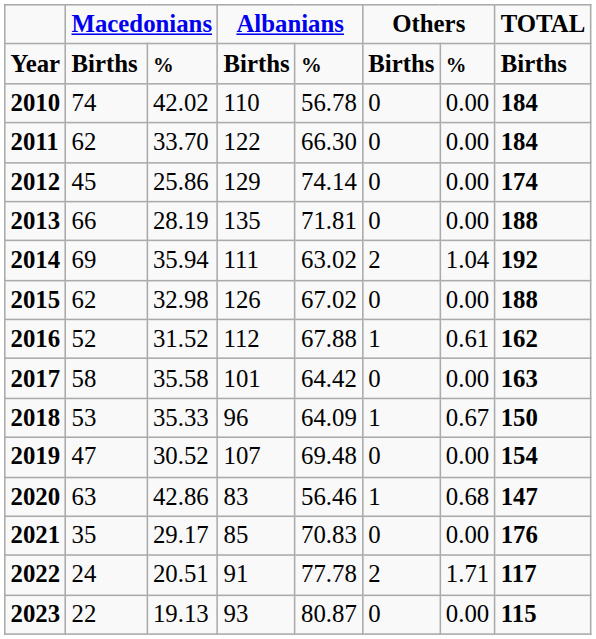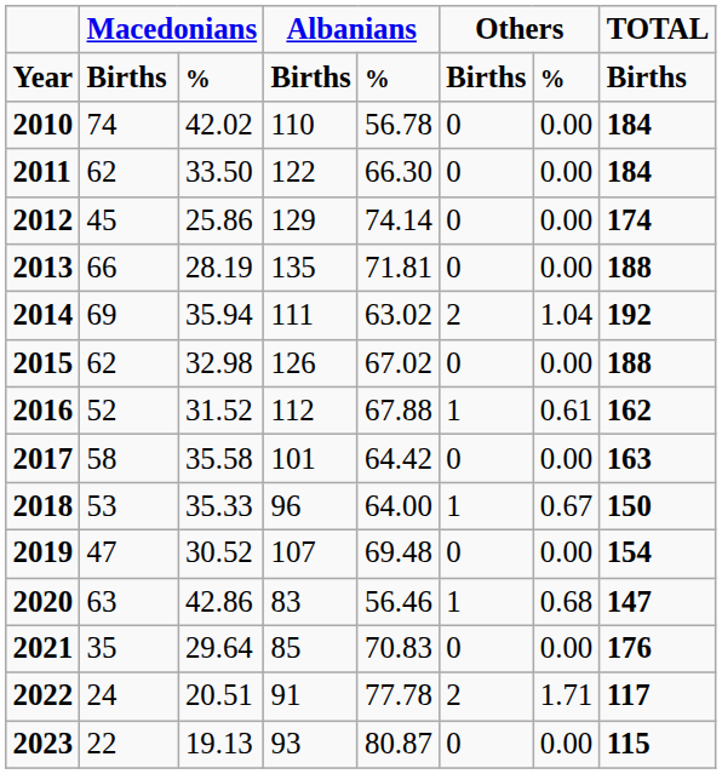 <table class="wikitable">
 <tr>
 <td></td>
 <td colspan="2" align="center"><a href='#'><strong>Macedonians</strong></a></td>
 <td colspan="2" align="center"><a href='#'><strong>Albanians</strong></a></td>
 <td colspan="2" align="center"><strong>Others</strong></td>
 <td align="center"><strong>TOTAL</strong></td>
 </tr>
 <tr>
 <td><strong>Year</strong></td>
 <td><strong>Births</strong></td>
 <td><small><strong>%</strong></small></td>
 <td><strong>Births</strong></td>
 <td><small><strong>%</strong></small></td>
 <td><strong>Births</strong></td>
 <td><small><strong>%</strong></small></td>
 <td><strong>Births</strong></td>
 </tr>
 <tr>
 <td><strong>2010</strong></td>
 <td>74</td>
 <td>42.02</td>
 <td>110</td>
 <td>56.78</td>
 <td>0</td>
 <td>0.00</td>
 <td><strong>184</strong></td>
 </tr>
 <tr>
 <td><strong>2011</strong></td>
 <td>62</td>
-<td>33.70</td>
+<td>33.50</td>
 <td>122</td>
 <td>66.30</td>
 <td>0</td>
 <td>0.00</td>
 <td><strong>184</strong></td>
 </tr>
 <tr>
 <td><strong>2012</strong></td>
 <td>45</td>
 <td>25.86</td>
 <td>129</td>
 <td>74.14</td>
 <td>0</td>
 <td>0.00</td>
 <td><strong>174</strong></td>
 </tr>
 <tr>
 <td><strong>2013</strong></td>
 <td>66</td>
 <td>28.19</td>
 <td>135</td>
 <td>71.81</td>
 <td>0</td>
 <td>0.00</td>
 <td><strong>188</strong></td>
 </tr>
 <tr>
 <td><strong>2014</strong></td>
 <td>69</td>
 <td>35.94</td>
 <td>111</td>
 <td>63.02</td>
 <td>2</td>
 <td>1.04</td>
 <td><strong>192</strong></td>
 </tr>
 <tr>
 <td><strong>2015</strong></td>
 <td>62</td>
 <td>32.98</td>
 <td>126</td>
 <td>67.02</td>
 <td>0</td>
 <td>0.00</td>
 <td><strong>188</strong></td>
 </tr>
 <tr>
 <td><strong>2016</strong></td>
 <td>52</td>
 <td>31.52</td>
 <td>112</td>
 <td>67.88</td>
 <td>1</td>
 <td>0.61</td>
 <td><strong>162</strong></td>
 </tr>
 <tr>
 <td><strong>2017</strong></td>
 <td>58</td>
 <td>35.58</td>
 <td>101</td>
 <td>64.42</td>
 <td>0</td>
 <td>0.00</td>
 <td><strong>163</strong></td>
 </tr>
 <tr>
 <td><strong>2018</strong></td>
 <td>53</td>
 <td>35.33</td>
 <td>96</td>
-<td>64.09</td>
+<td>64.00</td>
 <td>1</td>
 <td>0.67</td>
 <td><strong>150</strong></td>
 </tr>
 <tr>
 <td><strong>2019</strong></td>
 <td>47</td>
 <td>30.52</td>
 <td>107</td>
 <td>69.48</td>
 <td>0</td>
 <td>0.00</td>
 <td><strong>154</strong></td>
 </tr>
 <tr>
 <td><strong>2020</strong></td>
 <td>63</td>
 <td>42.86</td>
 <td>83</td>
 <td>56.46</td>
 <td>1</td>
 <td>0.68</td>
 <td><strong>147</strong></td>
 </tr>
 <tr>
 <td><strong>2021</strong></td>
 <td>35</td>
-<td>29.17</td>
+<td>29.64</td>
 <td>85</td>
 <td>70.83</td>
 <td>0</td>
 <td>0.00</td>
 <td><strong>176</strong></td>
 </tr>
 <tr>
 <td><strong>2022</strong></td>
 <td>24</td>
 <td>20.51</td>
 <td>91</td>
 <td>77.78</td>
 <td>2</td>
 <td>1.71</td>
 <td><strong>117</strong></td>
 </tr>
 <tr>
 <td><strong>2023</strong></td>
 <td>22</td>
 <td>19.13</td>
 <td>93</td>
 <td>80.87</td>
 <td>0</td>
 <td>0.00</td>
 <td><strong>115</strong></td>
 </tr>
 </table>
